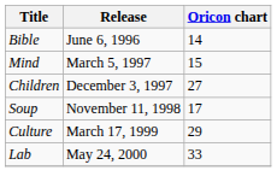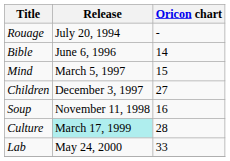 <table class="wikitable">
 <tr>
 <th>Title</th>
 <th>Release</th>
 <th><a href='#'>Oricon</a> chart</th>
+</tr>
+<tr>
+<td><em>Rouage</em></td>
+<td>July 20, 1994</td>
+<td>-</td>
 </tr>
 <tr>
 <td><em>Bible</em></td>
 <td>June 6, 1996</td>
 <td>14</td>
 </tr>
 <tr>
 <td><em> Mind</em></td>
 <td>March 5, 1997</td>
 <td>15</td>
 </tr>
 <tr>
 <td><em>Children</em></td>
 <td>December 3, 1997</td>
 <td>27</td>
 </tr>
 <tr>
 <td><em>Soup</em></td>
 <td>November 11, 1998</td>
-<td>17</td>
+<td>16</td>
 </tr>
 <tr>
 <td><em>Culture</em></td>
-<td>March 17, 1999</td>
-<td>29</td>
+<td style="background: paleturquoise;">March 17, 1999</td>
+<td>28</td>
 </tr>
 <tr>
 <td><em>Lab</em></td>
 <td>May 24, 2000</td>
 <td>33</td>
 </tr>
 <tr>
 </tr>
 </table>
